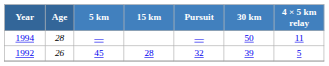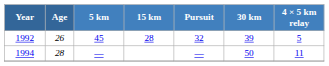 <table class="wikitable" style="font-size:95%; text-align:center; border:grey solid 1px; border-collapse:collapse; background:#ffffff;">
 <tr>
 <th style="background-color:#369; color:white; width:60px;"> Year </th>
 <th style="background-color:#369; color:white; width:40px;"> Age </th>
 <th style="background-color:#4180be; color:white; width:75px;"> 5 km </th>
 <th style="background-color:#4180be; color:white; width:75px;"> 15 km </th>
 <th style="background-color:#4180be; color:white; width:75px;"> Pursuit </th>
 <th style="background-color:#4180be; color:white; width:75px;"> 30 km </th>
 <th style="background-color:#4180be; color:white; width:75px;"> 4 × 5 km <br> relay </th>
 </tr>
 <tr>
+<td><a href='#'>1992</a></td>
+<td><em>26</em></td>
+<td><a href='#'>45</a></td>
+<td><a href='#'>28</a></td>
+<td><a href='#'>32</a></td>
+<td><a href='#'>39</a></td>
+<td><a href='#'>5</a></td>
+</tr>
+<tr>
 <td><a href='#'>1994</a></td>
 <td><em>28</em></td>
 <td><a href='#'>—</a></td>
 <td><a href='#'></a></td>
 <td><a href='#'>—</a></td>
 <td><a href='#'>50</a></td>
 <td><a href='#'>11</a></td>
 </tr>
 <tr>
-<td><a href='#'>1992</a></td>
-<td><em>26</em></td>
-<td><a href='#'>45</a></td>
-<td><a href='#'>28</a></td>
-<td><a href='#'>32</a></td>
-<td><a href='#'>39</a></td>
-<td><a href='#'>5</a></td>
-</tr>
-<tr>
 </tr>
 </table>
